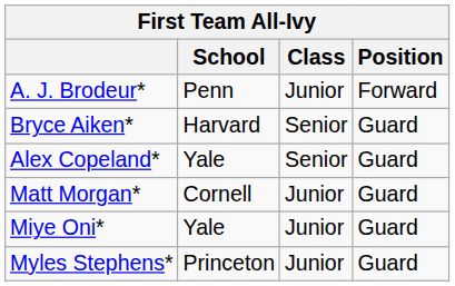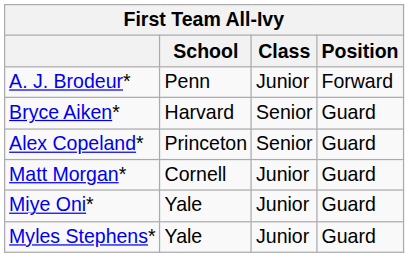 <table class="wikitable">
 <tr>
 <th colspan="4">First Team All-Ivy</th>
 </tr>
 <tr>
 <th></th>
 <th>School</th>
 <th>Class</th>
 <th>Position</th>
 </tr>
 <tr>
 <td><a href='#'>A. J. Brodeur</a>*</td>
 <td>Penn</td>
 <td>Junior</td>
 <td>Forward</td>
 </tr>
 <tr>
 <td><a href='#'>Bryce Aiken</a>*</td>
 <td>Harvard</td>
 <td>Senior</td>
 <td>Guard</td>
 </tr>
 <tr>
 <td><a href='#'>Alex Copeland</a>*</td>
-<td>Yale</td>
+<td>Princeton</td>
 <td>Senior</td>
 <td>Guard</td>
 </tr>
 <tr>
 <td><a href='#'>Matt Morgan</a>*</td>
 <td>Cornell</td>
 <td>Junior</td>
 <td>Guard</td>
 </tr>
 <tr>
 <td><a href='#'>Miye Oni</a>*</td>
 <td>Yale</td>
 <td>Junior</td>
 <td>Guard</td>
 </tr>
 <tr>
 <td><a href='#'>Myles Stephens</a>*</td>
-<td>Princeton</td>
+<td>Yale</td>
 <td>Junior</td>
 <td>Guard</td>
 </tr>
 </table>
